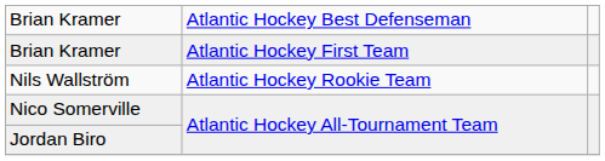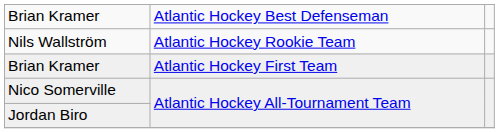 <table class="wikitable" width=40%>
 <tr>
 <td>Brian Kramer</td>
 <td><a href='#'>Atlantic Hockey Best Defenseman</a></td>
 <td></td>
 </tr>
+<tr>
+<td>Nils Wallström</td>
+<td rowspan=1><a href='#'>Atlantic Hockey Rookie Team</a></td>
+<td rowspan=1></td>
+</tr>
 <tr bgcolor=f0f0f0>
 <td>Brian Kramer</td>
 <td rowspan=1><a href='#'>Atlantic Hockey First Team</a></td>
-<td rowspan=1></td>
-</tr>
-<tr>
-<td>Nils Wallström</td>
-<td rowspan=1><a href='#'>Atlantic Hockey Rookie Team</a></td>
 <td rowspan=1></td>
 </tr>
 <tr bgcolor=f0f0f0>
 <td>Nico Somerville</td>
 <td rowspan=2><a href='#'>Atlantic Hockey All-Tournament Team</a></td>
 <td rowspan=2></td>
 </tr>
 <tr bgcolor=f0f0f0>
 <td>Jordan Biro</td>
 </tr>
 <tr>
 </tr>
 </table>
